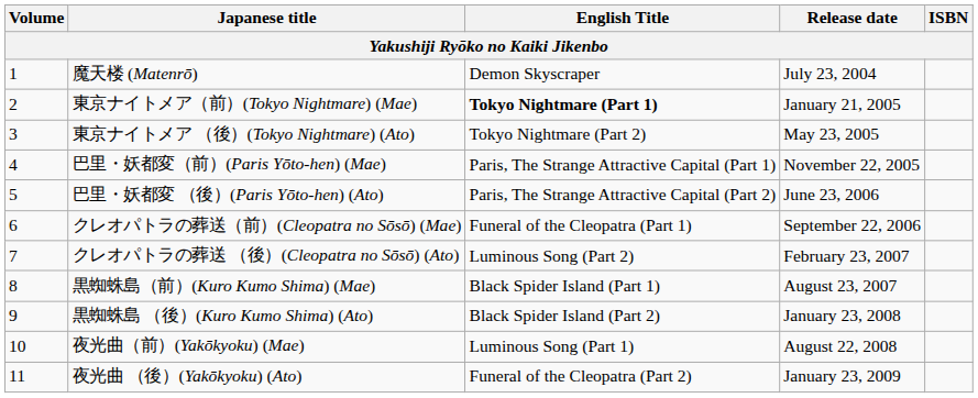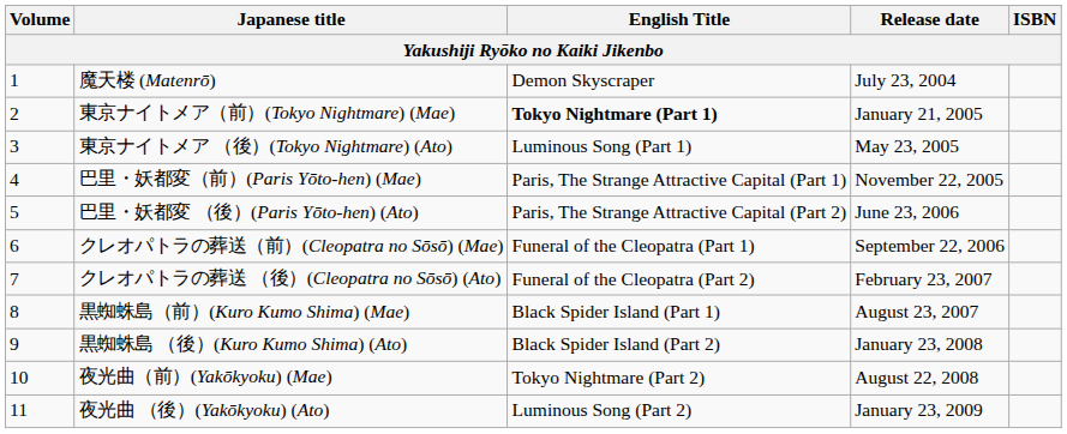 <table class="wikitable">
 <tr>
 <th>Volume</th>
 <th>Japanese title</th>
 <th>English Title</th>
 <th>Release date</th>
 <th>ISBN</th>
 </tr>
 <tr>
 <th colspan="5"><em>Yakushiji Ryōko no Kaiki Jikenbo</em></th>
 </tr>
 <tr>
 <td>1</td>
 <td>魔天楼 (<em>Matenrō</em>)</td>
 <td>Demon Skyscraper</td>
 <td>July 23, 2004</td>
 <td></td>
 </tr>
 <tr>
 <td>2</td>
 <td>東京ナイトメア（前）(<em>Tokyo Nightmare</em>) (<em>Mae</em>)</td>
 <td><strong>Tokyo Nightmare (Part 1)</strong></td>
 <td>January 21, 2005</td>
 <td></td>
 </tr>
 <tr>
 <td>3</td>
 <td>東京ナイトメア （後）(<em>Tokyo Nightmare</em>) (<em>Ato</em>)</td>
-<td>Tokyo Nightmare (Part 2)</td>
+<td>Luminous Song (Part 1)</td>
 <td>May 23, 2005</td>
 <td></td>
 </tr>
 <tr>
 <td>4</td>
 <td>巴里・妖都変（前）(<em>Paris Yōto-hen</em>) (<em>Mae</em>)</td>
 <td>Paris, The Strange Attractive Capital (Part 1)</td>
 <td>November 22, 2005</td>
 <td></td>
 </tr>
 <tr>
 <td>5</td>
 <td>巴里・妖都変 （後）(<em>Paris Yōto-hen</em>) (<em>Ato</em>)</td>
 <td>Paris, The Strange Attractive Capital (Part 2)</td>
 <td>June 23, 2006</td>
 <td></td>
 </tr>
 <tr>
 <td>6</td>
 <td>クレオパトラの葬送（前）(<em>Cleopatra no Sōsō</em>) (<em>Mae</em>)</td>
 <td>Funeral of the Cleopatra (Part 1)</td>
 <td>September 22, 2006</td>
 <td></td>
 </tr>
 <tr>
 <td>7</td>
 <td>クレオパトラの葬送 （後）(<em>Cleopatra no Sōsō</em>) (<em>Ato</em>)</td>
-<td>Luminous Song (Part 2)</td>
+<td>Funeral of the Cleopatra (Part 2)</td>
 <td>February 23, 2007</td>
 <td></td>
 </tr>
 <tr>
 <td>8</td>
 <td>黒蜘蛛島（前）(<em>Kuro Kumo Shima</em>) (<em>Mae</em>)</td>
 <td>Black Spider Island (Part 1)</td>
 <td>August 23, 2007</td>
 <td></td>
 </tr>
 <tr>
 <td>9</td>
 <td>黒蜘蛛島 （後）(<em>Kuro Kumo Shima</em>) (<em>Ato</em>)</td>
 <td>Black Spider Island (Part 2)</td>
 <td>January 23, 2008</td>
 <td></td>
 </tr>
 <tr>
 <td>10</td>
 <td>夜光曲（前）(<em>Yakōkyoku</em>) (<em>Mae</em>)</td>
-<td>Luminous Song (Part 1)</td>
+<td>Tokyo Nightmare (Part 2)</td>
 <td>August 22, 2008</td>
 <td></td>
 </tr>
 <tr>
 <td>11</td>
 <td>夜光曲 （後）(<em>Yakōkyoku</em>) (<em>Ato</em>)</td>
-<td>Funeral of the Cleopatra (Part 2)</td>
+<td>Luminous Song (Part 2)</td>
 <td>January 23, 2009</td>
 <td></td>
 </tr>
 </table>
